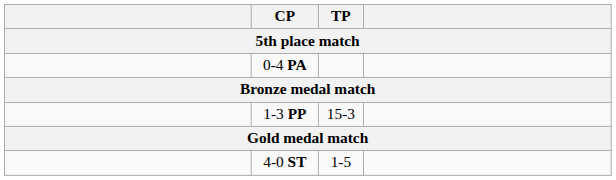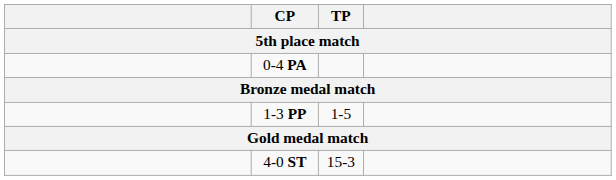 <table class="wikitable" style="text-align: center;" |>
 <tr>
 <th width="250"></th>
 <th width="62">CP</th>
 <th width="40">TP</th>
 <th width="250"></th>
 </tr>
 <tr>
 <th colspan="5">5th place match</th>
 </tr>
 <tr>
 <td style="text-align:left;"></td>
 <td>0-4 <strong>PA</strong></td>
 <td></td>
 <td style="text-align:left;"><strong></strong></td>
 </tr>
 <tr>
 <th colspan="5">Bronze medal match</th>
 </tr>
 <tr>
 <td style="text-align:left;"></td>
 <td>1-3 <strong>PP</strong></td>
-<td>15-3</td>
+<td>1-5</td>
 <td style="text-align:left;"><strong></strong></td>
 </tr>
 <tr>
 <th colspan="5">Gold medal match</th>
 </tr>
 <tr>
 <td style="text-align:left;"><strong></strong></td>
 <td>4-0 <strong>ST</strong></td>
-<td>1-5</td>
+<td>15-3</td>
 <td style="text-align:left;"></td>
 </tr>
 </table>
